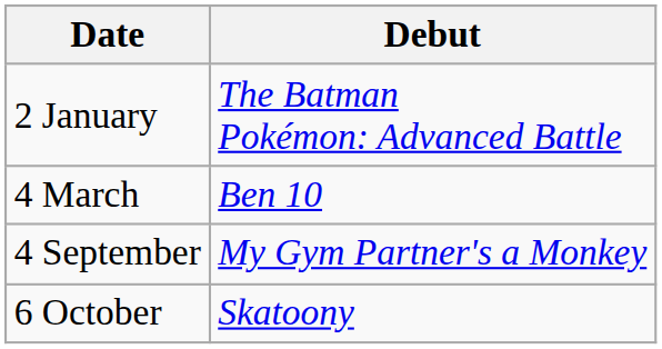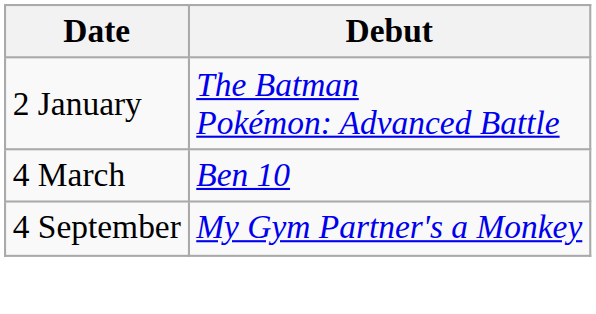 <table class="wikitable">
 <tr>
 <th>Date</th>
 <th>Debut</th>
 </tr>
 <tr>
 <td>2 January</td>
 <td><em><a href='#'>The Batman</a></em><br><em><a href='#'>Pokémon: Advanced Battle</a></em></td>
 </tr>
 <tr>
 <td>4 March</td>
 <td><em><a href='#'>Ben 10</a></em></td>
 </tr>
 <tr>
 <td>4 September</td>
 <td><em><a href='#'>My Gym Partner's a Monkey</a></em></td>
 </tr>
-<tr>
-<td>6 October</td>
-<td><em> <a href='#'>Skatoony</a></em></td>
-</tr>
 </table>
